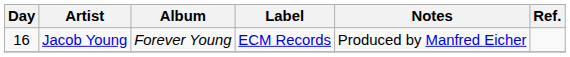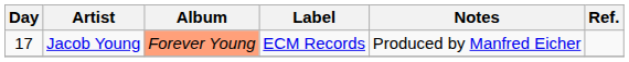 <table class="wikitable" id="table_May">
 <tr>
 <th>Day</th>
 <th>Artist</th>
 <th>Album</th>
 <th>Label</th>
 <th>Notes</th>
 <th>Ref.</th>
 </tr>
 <tr>
-<td rowspan="1" style="text-align:center;">16</td>
+<td rowspan="1" style="text-align:center;">17</td>
 <td><a href='#'>Jacob Young</a></td>
-<td><em>Forever Young</em></td>
+<td style="background: lightsalmon;"><em>Forever Young</em></td>
 <td><a href='#'>ECM Records</a></td>
 <td>Produced by <a href='#'>Manfred Eicher</a></td>
 <td style="text-align:center;"></td>
 </tr>
 <tr>
 </tr>
 </table>
